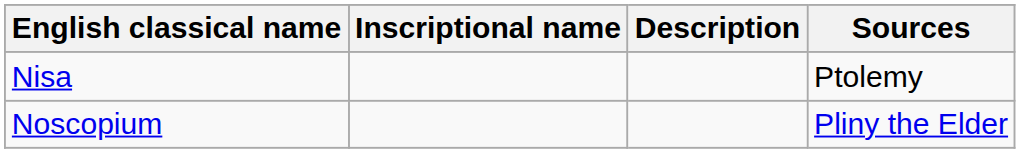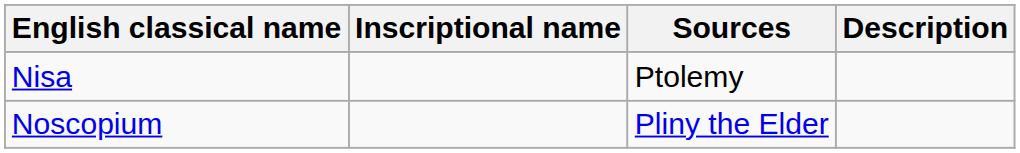 <table class="wikitable sortable">
 <tr>
 <th>English classical name</th>
 <th>Inscriptional name</th>
+<th>Sources</th>
 <th>Description</th>
-<th>Sources</th>
 </tr>
 <tr>
 <td><a href='#'>Nisa</a></td>
 <td></td>
+<td>Ptolemy</td>
 <td></td>
-<td>Ptolemy</td>
 </tr>
 <tr>
 <td><a href='#'>Noscopium</a></td>
 <td></td>
+<td><a href='#'>Pliny the Elder</a></td>
 <td></td>
-<td><a href='#'>Pliny the Elder</a></td>
 </tr>
 </table>
